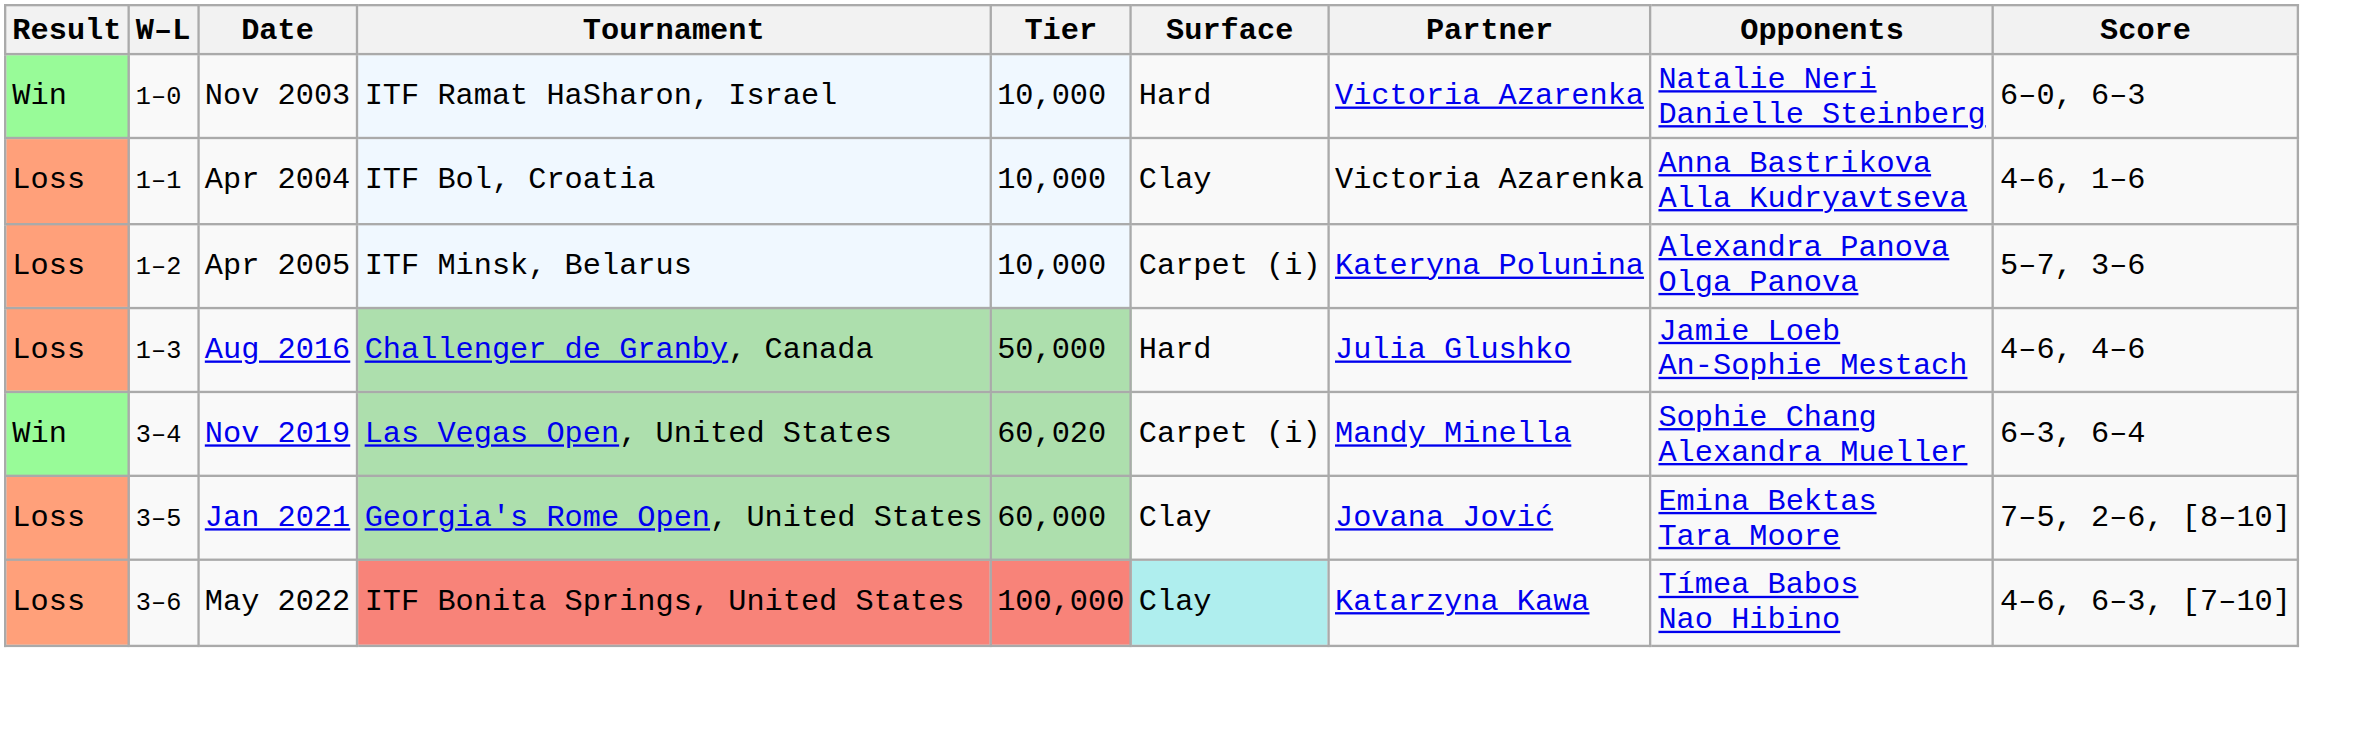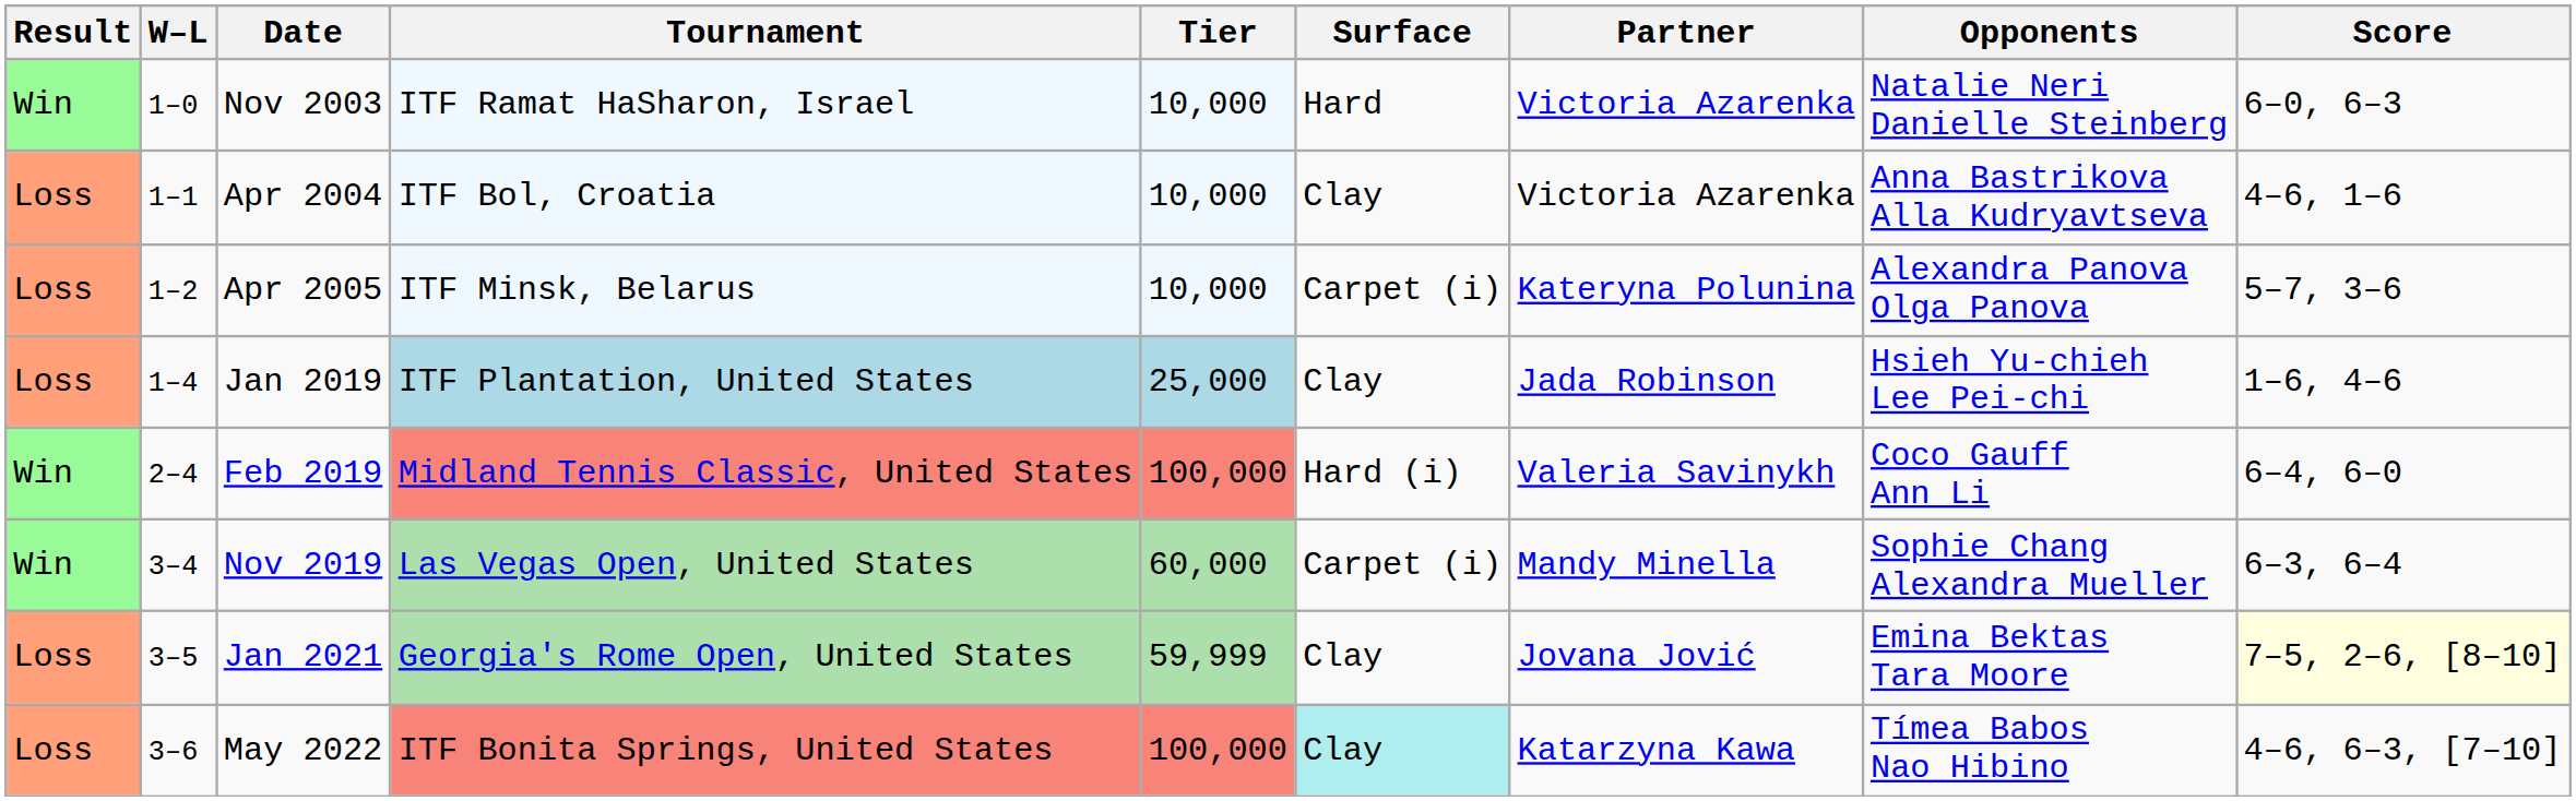 <table class="sortable wikitable">
 <tr>
 <th>Result</th>
 <th class="unsortable">W–L</th>
 <th>Date</th>
 <th>Tournament</th>
 <th>Tier</th>
 <th>Surface</th>
 <th>Partner</th>
 <th>Opponents</th>
 <th class="unsortable">Score</th>
 </tr>
 <tr>
 <td style="background:#98fb98;">Win</td>
 <td><small>1–0</small></td>
 <td>Nov 2003</td>
 <td style="background:#f0f8ff;">ITF Ramat HaSharon, Israel</td>
 <td style="background:#f0f8ff;">10,000</td>
 <td>Hard</td>
 <td> <a href='#'>Victoria Azarenka</a></td>
 <td> <a href='#'>Natalie Neri</a> <br>  <a href='#'>Danielle Steinberg</a></td>
 <td>6–0, 6–3</td>
 </tr>
 <tr>
 <td style="background:#ffa07a;">Loss</td>
 <td><small>1–1</small></td>
 <td>Apr 2004</td>
 <td style="background:#f0f8ff;">ITF Bol, Croatia</td>
 <td style="background:#f0f8ff;">10,000</td>
 <td>Clay</td>
 <td> Victoria Azarenka</td>
 <td> <a href='#'>Anna Bastrikova</a> <br>  <a href='#'>Alla Kudryavtseva</a></td>
 <td>4–6, 1–6</td>
 </tr>
 <tr>
 <td style="background:#ffa07a;">Loss</td>
 <td><small>1–2</small></td>
 <td>Apr 2005</td>
 <td style="background:#f0f8ff;">ITF Minsk, Belarus</td>
 <td style="background:#f0f8ff;">10,000</td>
 <td>Carpet (i)</td>
 <td> <a href='#'>Kateryna Polunina</a></td>
 <td> <a href='#'>Alexandra Panova</a> <br>  <a href='#'>Olga Panova</a></td>
 <td>5–7, 3–6</td>
 </tr>
 <tr>
 <td bgcolor=ffa07a>Loss</td>
-<td><small>1–3</small></td>
-<td><a href='#'>Aug 2016</a></td>
-<td style="background:#ADDFAD;"><a href='#'>Challenger de Granby</a>, Canada</td>
-<td style="background:#ADDFAD;">50,000</td>
-<td>Hard</td>
-<td> <a href='#'>Julia Glushko</a></td>
-<td> <a href='#'>Jamie Loeb</a> <br>  <a href='#'>An-Sophie Mestach</a></td>
-<td>4–6, 4–6</td>
+<td><small>1–4</small></td>
+<td>Jan 2019</td>
+<td bgcolor=lightblue>ITF Plantation, United States</td>
+<td bgcolor=lightblue>25,000</td>
+<td>Clay</td>
+<td> <a href='#'>Jada Robinson</a></td>
+<td> <a href='#'>Hsieh Yu-chieh</a> <br>  <a href='#'>Lee Pei-chi</a></td>
+<td>1–6, 4–6</td>
+</tr>
+<tr>
+<td style="background:#98fb98;">Win</td>
+<td><small>2–4</small></td>
+<td><a href='#'>Feb 2019</a></td>
+<td style="background:#f88379;"><a href='#'>Midland Tennis Classic</a>, United States</td>
+<td style="background:#f88379;">100,000</td>
+<td>Hard (i)</td>
+<td> <a href='#'>Valeria Savinykh</a></td>
+<td> <a href='#'>Coco Gauff</a> <br>  <a href='#'>Ann Li</a></td>
+<td>6–4, 6–0</td>
 </tr>
 <tr>
 <td style="background:#98fb98;">Win</td>
 <td><small>3–4</small></td>
 <td><a href='#'>Nov 2019</a></td>
 <td style="background:#ADDFAD;"><a href='#'>Las Vegas Open</a>, United States</td>
-<td style="background:#ADDFAD;">60,020</td>
+<td style="background:#ADDFAD;">60,000</td>
 <td>Carpet (i)</td>
 <td> <a href='#'>Mandy Minella</a></td>
 <td> <a href='#'>Sophie Chang</a> <br>  <a href='#'>Alexandra Mueller</a></td>
 <td>6–3, 6–4</td>
 </tr>
 <tr>
 <td bgcolor=ffa07a>Loss</td>
 <td><small>3–5</small></td>
 <td><a href='#'>Jan 2021</a></td>
 <td style="background:#ADDFAD;"><a href='#'>Georgia's Rome Open</a>, United States</td>
-<td style="background:#ADDFAD;">60,000</td>
+<td style="background:#ADDFAD;">59,999</td>
 <td>Clay</td>
 <td> <a href='#'>Jovana Jović</a></td>
 <td> <a href='#'>Emina Bektas</a> <br>  <a href='#'>Tara Moore</a></td>
-<td>7–5, 2–6, [8–10]</td>
+<td style="background: lightyellow;">7–5, 2–6, [8–10]</td>
 </tr>
 <tr>
 <td bgcolor=ffa07a>Loss</td>
 <td><small>3–6</small></td>
 <td>May 2022</td>
 <td style="background:#f88379;">ITF Bonita Springs, United States</td>
 <td style="background:#f88379;">100,000</td>
 <td style="background: paleturquoise;">Clay</td>
 <td> <a href='#'>Katarzyna Kawa</a></td>
 <td> <a href='#'>Tímea Babos</a> <br>  <a href='#'>Nao Hibino</a></td>
 <td>4–6, 6–3, [7–10]</td>
 </tr>
 </table>
